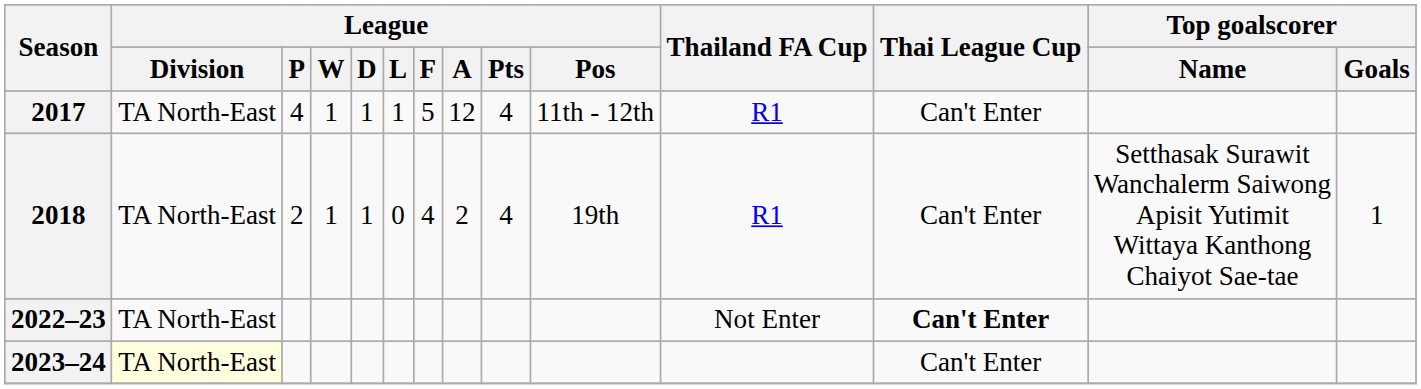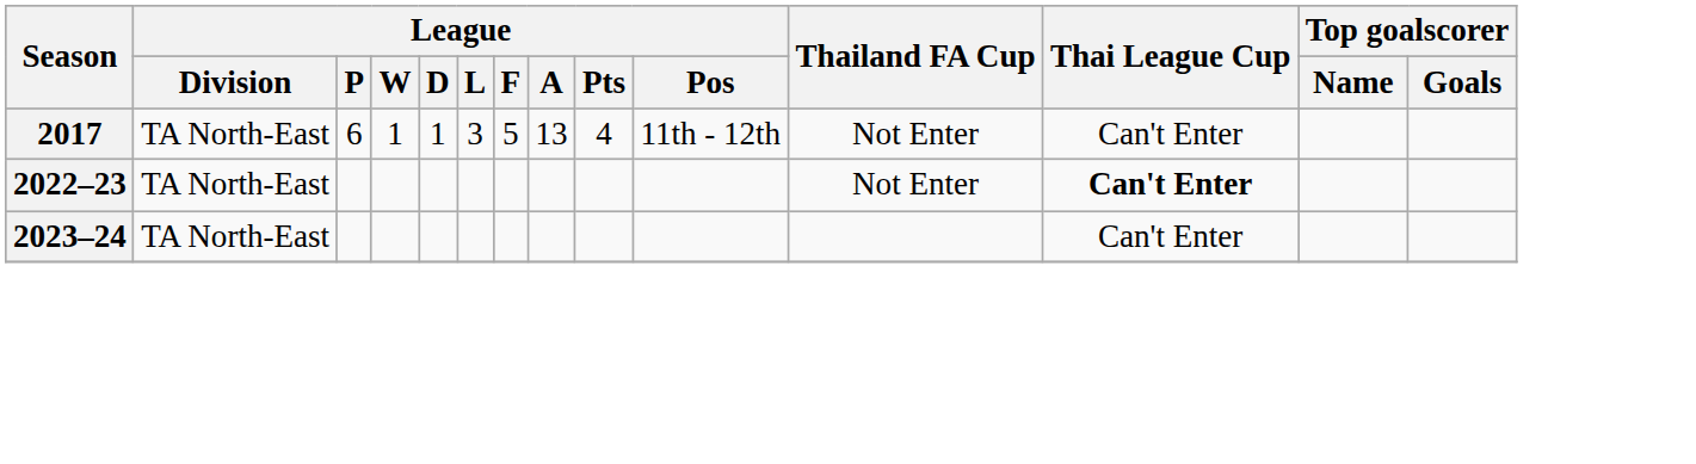 <table class="wikitable" style="text-align: center">
 <tr>
 <th rowspan=2>Season</th>
 <th colspan=9>League</th>
 <th rowspan=2>Thailand FA Cup</th>
 <th rowspan=2>Thai League Cup</th>
 <th colspan=2>Top goalscorer</th>
 </tr>
 <tr>
 <th>Division</th>
 <th>P</th>
 <th>W</th>
 <th>D</th>
 <th>L</th>
 <th>F</th>
 <th>A</th>
 <th>Pts</th>
 <th>Pos</th>
 <th>Name</th>
 <th>Goals</th>
 </tr>
 <tr>
 <th>2017</th>
 <td>TA North-East</td>
-<td>4</td>
+<td>6</td>
 <td>1</td>
 <td>1</td>
-<td>1</td>
+<td>3</td>
 <td>5</td>
-<td>12</td>
+<td>13</td>
 <td>4</td>
 <td>11th - 12th</td>
-<td><a href='#'>R1</a></td>
+<td>Not Enter</td>
 <td>Can't Enter</td>
 <td></td>
 <td></td>
-</tr>
-<tr>
-<th>2018</th>
-<td>TA North-East</td>
-<td>2</td>
-<td>1</td>
-<td>1</td>
-<td>0</td>
-<td>4</td>
-<td>2</td>
-<td>4</td>
-<td>19th</td>
-<td><a href='#'>R1</a></td>
-<td>Can't Enter</td>
-<td>Setthasak Surawit<br>Wanchalerm Saiwong<br>Apisit Yutimit<br>Wittaya Kanthong<br>Chaiyot Sae-tae</td>
-<td>1</td>
 </tr>
 <tr>
 <th>2022–23</th>
 <td>TA North-East</td>
 <td></td>
 <td></td>
 <td></td>
 <td></td>
 <td></td>
 <td></td>
 <td></td>
 <td></td>
 <td>Not Enter</td>
 <td><strong>Can't Enter</strong></td>
 <td></td>
 <td></td>
 </tr>
 <tr>
 <th>2023–24</th>
-<td style="background: lightyellow;">TA North-East</td>
+<td>TA North-East</td>
 <td></td>
 <td></td>
 <td></td>
 <td></td>
 <td></td>
 <td></td>
 <td></td>
 <td></td>
 <td></td>
 <td>Can't Enter</td>
 <td></td>
 <td></td>
 </tr>
 <tr>
 </tr>
 </table>
